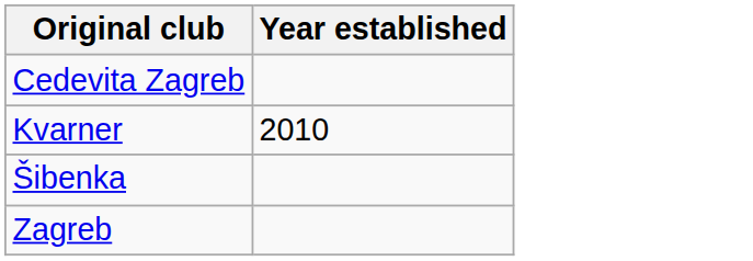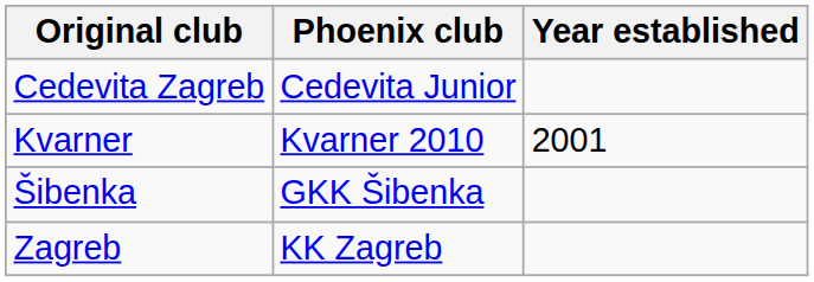 <table class="wikitable">
 <tr>
 <th>Original club</th>
+<th>Phoenix club</th>
 <th>Year established</th>
 </tr>
 <tr>
 <td><a href='#'>Cedevita Zagreb</a></td>
+<td><a href='#'>Cedevita Junior</a></td>
 <td></td>
 </tr>
 <tr>
 <td><a href='#'>Kvarner</a></td>
-<td>2010</td>
+<td><a href='#'>Kvarner 2010</a></td>
+<td>2001</td>
 </tr>
 <tr>
 <td><a href='#'>Šibenka</a></td>
+<td><a href='#'>GKK Šibenka</a></td>
 <td></td>
 </tr>
 <tr>
 <td><a href='#'>Zagreb</a></td>
+<td><a href='#'>KK Zagreb</a></td>
 <td></td>
 </tr>
 </table>
